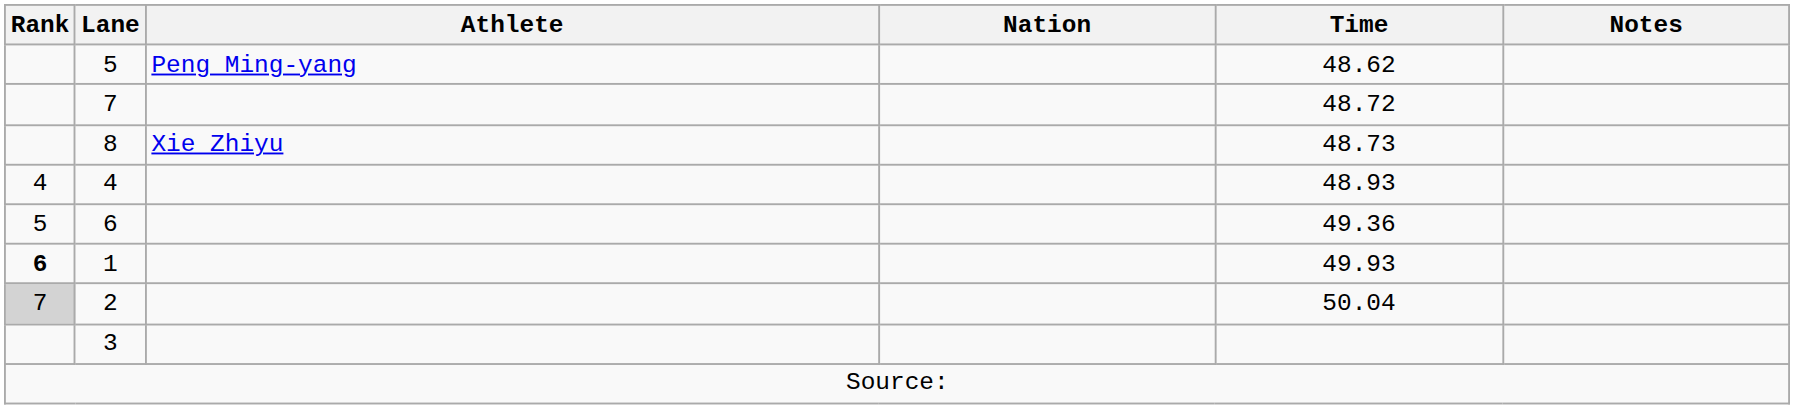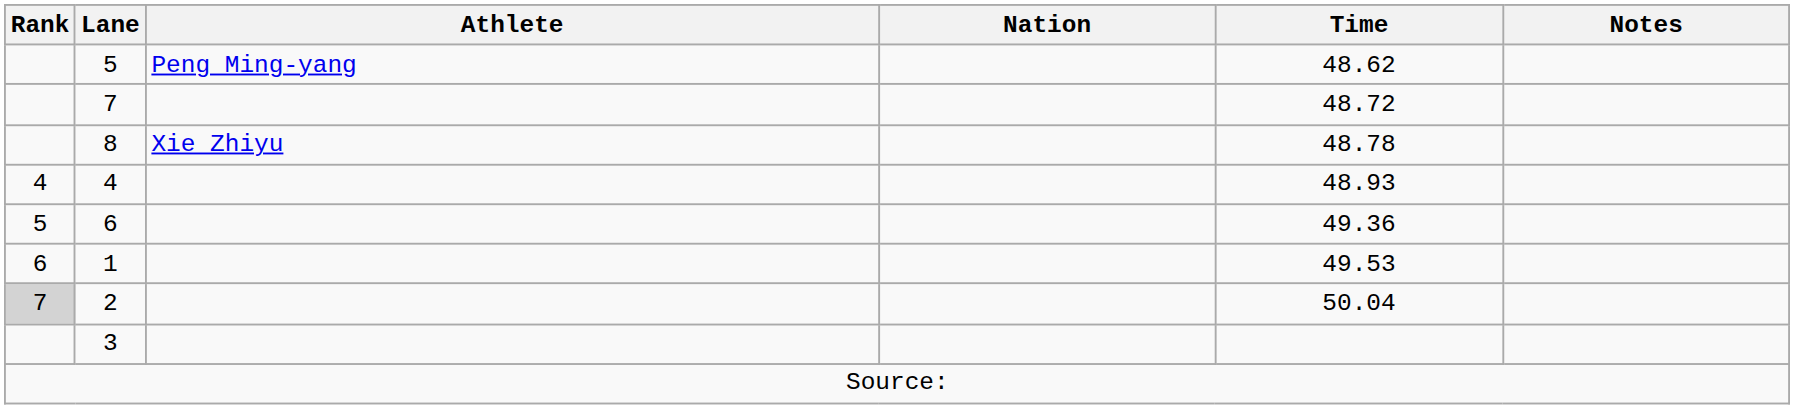 <table class="wikitable sortable" style="text-align:center;width: 60%;">
 <tr>
 <th scope="col" style="width: 10px;">Rank</th>
 <th scope="col" style="width: 10px;">Lane</th>
 <th scope="col">Athlete</th>
 <th scope="col">Nation</th>
 <th scope="col">Time</th>
 <th scope="col">Notes</th>
 </tr>
 <tr>
 <td></td>
 <td>5</td>
 <td align=left><a href='#'>Peng Ming-yang</a></td>
 <td align=left></td>
 <td>48.62</td>
 <td></td>
 </tr>
 <tr>
 <td></td>
 <td>7</td>
 <td align=left></td>
 <td align=left></td>
 <td>48.72</td>
 <td></td>
 </tr>
 <tr>
 <td></td>
 <td>8</td>
 <td align=left><a href='#'>Xie Zhiyu</a></td>
 <td align=left></td>
-<td>48.73</td>
+<td>48.78</td>
 <td></td>
 </tr>
 <tr>
 <td>4</td>
 <td>4</td>
 <td align=left></td>
 <td align=left></td>
 <td>48.93</td>
 <td></td>
 </tr>
 <tr>
 <td>5</td>
 <td>6</td>
 <td align=left></td>
 <td align=left></td>
 <td>49.36</td>
 <td></td>
 </tr>
 <tr>
-<td><strong>6</strong></td>
+<td>6</td>
 <td>1</td>
 <td align=left></td>
 <td align=left></td>
-<td>49.93</td>
+<td>49.53</td>
 <td></td>
 </tr>
 <tr>
 <td style="background: lightgrey;">7</td>
 <td>2</td>
 <td align=left></td>
 <td align=left></td>
 <td>50.04</td>
 <td></td>
 </tr>
 <tr>
 <td></td>
 <td>3</td>
 <td align=left></td>
 <td align=left></td>
 <td></td>
 <td></td>
 </tr>
 <tr class="sortbottom">
 <td colspan="6">Source:</td>
 </tr>
 </table>
